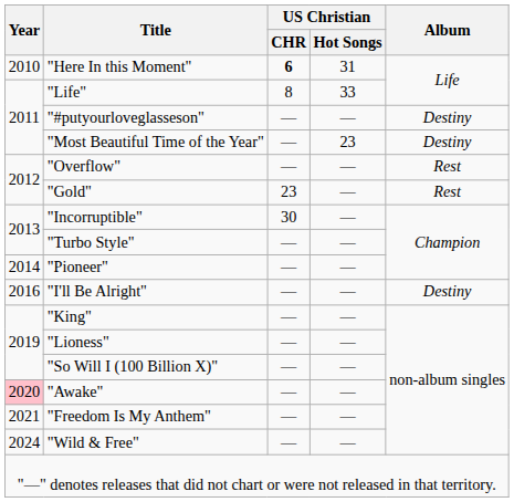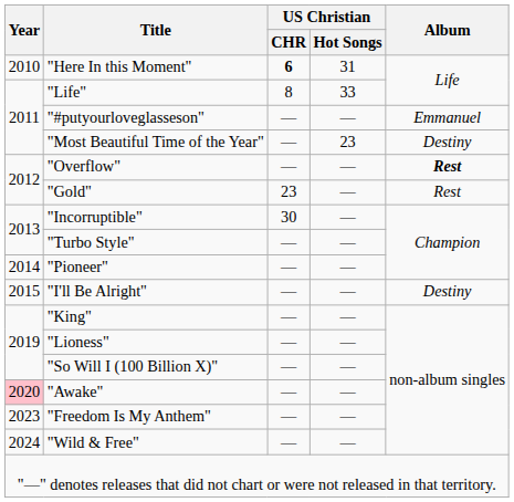 <table class="wikitable" style="text-align:center">
 <tr>
 <th rowspan="2">Year</th>
 <th rowspan="2">Title</th>
 <th colspan="2">US Christian</th>
 <th rowspan="2">Album</th>
 </tr>
 <tr>
 <th>CHR<br></th>
 <th>Hot Songs<br></th>
 </tr>
 <tr>
 <td>2010</td>
 <td align="left">"Here In this Moment"</td>
 <td><strong>6</strong></td>
 <td>31</td>
 <td rowspan="2"><em>Life</em></td>
 </tr>
 <tr>
 <td rowspan="3">2011</td>
 <td align="left">"Life"</td>
 <td>8</td>
 <td>33</td>
 </tr>
 <tr>
 <td align="left">"#putyourloveglasseson"</td>
 <td>—</td>
 <td>—</td>
-<td><em>Destiny</em></td>
+<td><em>Emmanuel</em></td>
 </tr>
 <tr>
 <td align="left">"Most Beautiful Time of the Year"</td>
 <td>—</td>
 <td>23</td>
 <td><em>Destiny</em></td>
 </tr>
 <tr>
 <td rowspan="2">2012</td>
 <td align="left">"Overflow"</td>
 <td>—</td>
 <td>—</td>
-<td><em>Rest</em></td>
+<td><strong><em>Rest</em></strong></td>
 </tr>
 <tr>
 <td align="left">"Gold"</td>
 <td>23</td>
 <td>—</td>
 <td><em>Rest</em></td>
 </tr>
 <tr>
 <td rowspan="2">2013</td>
 <td align="left">"Incorruptible"</td>
 <td>30</td>
 <td>—</td>
 <td rowspan="3"><em>Champion</em></td>
 </tr>
 <tr>
 <td align="left">"Turbo Style"</td>
 <td>—</td>
 <td>—</td>
 </tr>
 <tr>
 <td>2014</td>
 <td align="left">"Pioneer"</td>
 <td>—</td>
 <td>—</td>
 </tr>
 <tr>
-<td>2016</td>
+<td>2015</td>
 <td align="left">"I'll Be Alright"</td>
 <td>—</td>
 <td>—</td>
 <td><em>Destiny</em></td>
 </tr>
 <tr>
 <td rowspan="3">2019</td>
 <td align="left">"King"</td>
 <td>—</td>
 <td>—</td>
 <td rowspan="6">non-album singles</td>
 </tr>
 <tr>
 <td align="left">"Lioness"</td>
 <td>—</td>
 <td>—</td>
 </tr>
 <tr>
 <td align="left">"So Will I (100 Billion X)"</td>
 <td>—</td>
 <td>—</td>
 </tr>
 <tr>
 <td rowspan="1" style="background: pink;">2020</td>
 <td align="left">"Awake"</td>
 <td>—</td>
 <td>—</td>
 </tr>
 <tr>
-<td rowspan="1">2021</td>
+<td rowspan="1">2023</td>
 <td align="left">"Freedom Is My Anthem"</td>
 <td>—</td>
 <td>—</td>
 </tr>
 <tr>
 <td rowspan="1">2024</td>
 <td align="left">"Wild & Free"</td>
 <td>—</td>
 <td>—</td>
 </tr>
 <tr>
 <td colspan="7" align=center><br>"—" denotes releases that did not chart or were not released in that territory.</td>
 </tr>
 </table>
